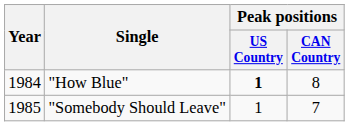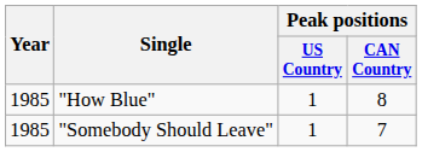 <table class="wikitable" style="text-align:center;">
 <tr>
 <th rowspan="2">Year</th>
 <th rowspan="2">Single</th>
 <th colspan="2">Peak positions</th>
 </tr>
 <tr style="font-size:smaller;">
 <th width="50"><a href='#'>US Country</a></th>
 <th width="50"><a href='#'>CAN Country</a></th>
 </tr>
 <tr>
-<td>1984</td>
+<td>1985</td>
 <td align="left">"How Blue"</td>
-<td><strong>1</strong></td>
+<td>1</td>
 <td>8</td>
 </tr>
 <tr>
 <td>1985</td>
 <td align="left">"Somebody Should Leave"</td>
 <td>1</td>
 <td>7</td>
 </tr>
 </table>
